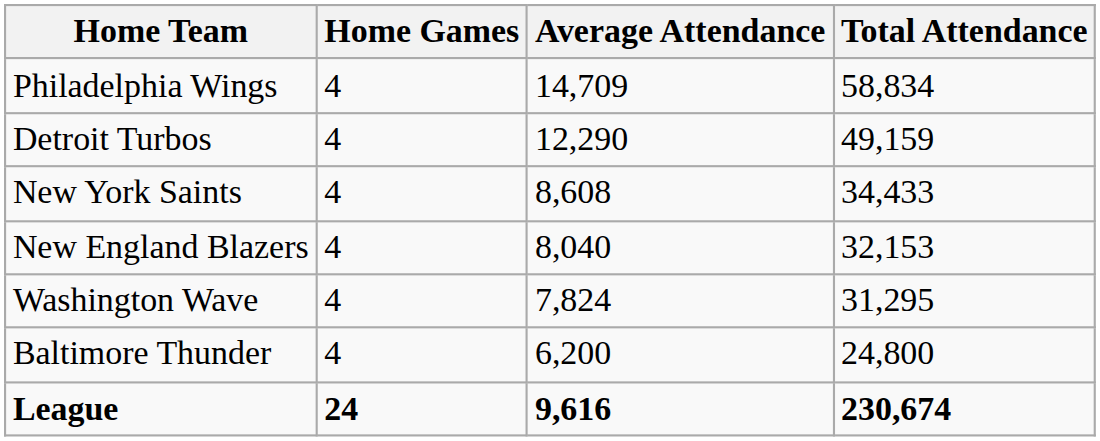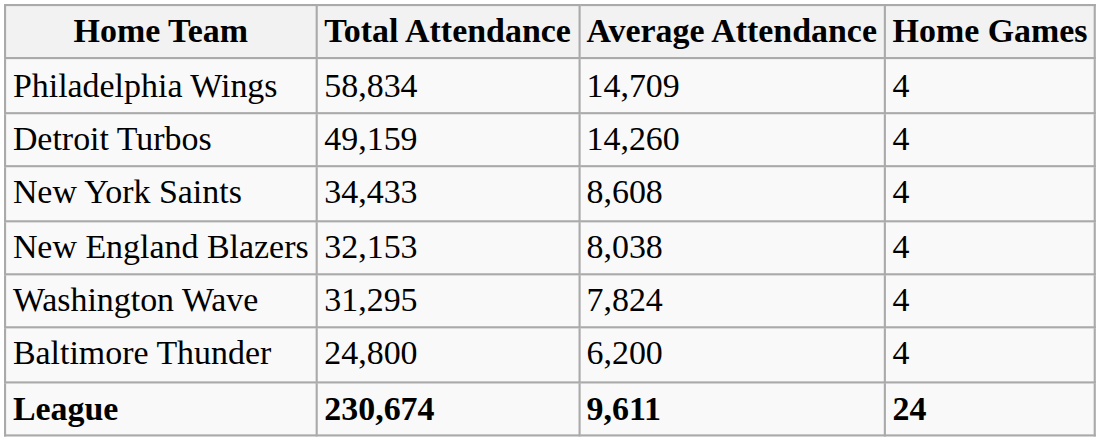 <table class="wikitable sortable">
 <tr>
 <th>Home Team</th>
+<th>Total Attendance</th>
+<th>Average Attendance</th>
 <th>Home Games</th>
-<th>Average Attendance</th>
-<th>Total Attendance</th>
 </tr>
 <tr>
 <td>Philadelphia Wings</td>
+<td>58,834</td>
+<td>14,709</td>
 <td>4</td>
-<td>14,709</td>
-<td>58,834</td>
 </tr>
 <tr>
 <td>Detroit Turbos</td>
+<td>49,159</td>
+<td>14,260</td>
 <td>4</td>
-<td>12,290</td>
-<td>49,159</td>
 </tr>
 <tr>
 <td>New York Saints</td>
+<td>34,433</td>
+<td>8,608</td>
 <td>4</td>
-<td>8,608</td>
-<td>34,433</td>
 </tr>
 <tr>
 <td>New England Blazers</td>
+<td>32,153</td>
+<td>8,038</td>
 <td>4</td>
-<td>8,040</td>
-<td>32,153</td>
 </tr>
 <tr>
 <td>Washington Wave</td>
+<td>31,295</td>
+<td>7,824</td>
 <td>4</td>
-<td>7,824</td>
-<td>31,295</td>
 </tr>
 <tr>
 <td>Baltimore Thunder</td>
+<td>24,800</td>
+<td>6,200</td>
 <td>4</td>
-<td>6,200</td>
-<td>24,800</td>
 </tr>
 <tr class="sortbottom">
 <td><strong>League</strong></td>
+<td><strong>230,674</strong></td>
+<td><strong>9,611</strong></td>
 <td><strong>24</strong></td>
-<td><strong>9,616</strong></td>
-<td><strong>230,674</strong></td>
 </tr>
 </table>
